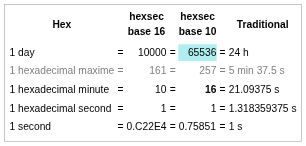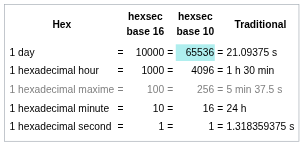 <table style="border: 1px solid #a2a9b1; border-spacing: 3px; margin: 0.5em 0 0.5em 1em; padding: 0.2em; line-height: 1.5em;">
 <tr>
 <th>Hex</th>
 <th></th>
 <th>hexsec<br> base 16</th>
 <th></th>
 <th>hexsec<br> base 10</th>
 <th></th>
 <th>Traditional</th>
 </tr>
 <tr>
 </tr>
 <tr>
 <td>1 day</td>
 <td>=</td>
 <td style="text-align:right">10000</td>
 <td>=</td>
 <td style="background: paleturquoise; text-align:right">65536</td>
 <td>=</td>
-<td>24 h</td>
+<td>21.09375 s</td>
+</tr>
+<tr>
+<td>1 hexadecimal hour</td>
+<td>=</td>
+<td style="text-align:right">1000</td>
+<td>=</td>
+<td style="text-align:right">4096</td>
+<td>=</td>
+<td>1 h 30 min</td>
 </tr>
 <tr style="background:white; color:gray">
 <td>1 hexadecimal maxime</td>
 <td>=</td>
-<td style="text-align:right">161</td>
+<td style="text-align:right">100</td>
 <td>=</td>
-<td style="text-align:right">257</td>
+<td style="text-align:right">256</td>
 <td>=</td>
 <td>5 min 37.5 s</td>
 </tr>
 <tr>
 <td>1 hexadecimal minute</td>
 <td>=</td>
 <td style="text-align:right">10</td>
 <td>=</td>
-<td style="text-align:right"><strong>16</strong></td>
+<td style="text-align:right">16</td>
 <td>=</td>
-<td>21.09375 s</td>
+<td>24 h</td>
 </tr>
 <tr>
 <td>1 hexadecimal second</td>
 <td>=</td>
 <td style="text-align:right">1</td>
 <td>=</td>
 <td style="text-align:right">1</td>
 <td>=</td>
 <td>1.318359375 s</td>
 </tr>
 <tr>
-<td>1 second</td>
-<td>=</td>
-<td>0.C22E4</td>
-<td>=</td>
-<td>0.75851</td>
-<td>=</td>
-<td>1 s</td>
-</tr>
-<tr>
 </tr>
 </table>
